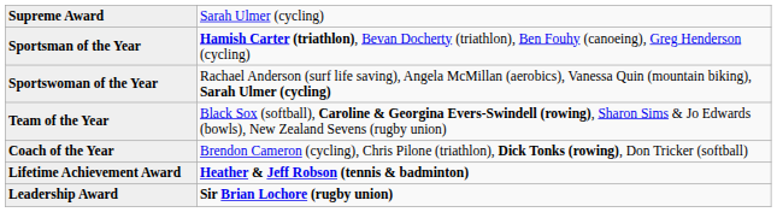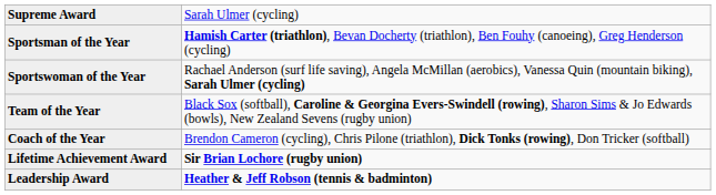 <table class=wikitable style="width:100%">
 <tr>
 <td style="background:#efefef; width:25%;"><strong>Supreme Award</strong></td>
 <td><a href='#'>Sarah Ulmer</a> (cycling)</td>
 </tr>
 <tr>
 <td style="background:#efefef; width:25%;"><strong>Sportsman of the Year</strong></td>
 <td><strong><a href='#'>Hamish Carter</a> (triathlon)</strong>, <a href='#'>Bevan Docherty</a> (triathlon), <a href='#'>Ben Fouhy</a> (canoeing), <a href='#'>Greg Henderson</a> (cycling)</td>
 </tr>
 <tr>
 <td style="background:#efefef;"><strong>Sportswoman of the Year</strong></td>
 <td>Rachael Anderson (surf life saving), Angela McMillan (aerobics), Vanessa Quin (mountain biking), <strong>Sarah Ulmer (cycling)</strong></td>
 </tr>
 <tr>
 <td style="background:#efefef;"><strong>Team of the Year</strong></td>
 <td><a href='#'>Black Sox</a> (softball), <strong>Caroline & Georgina Evers-Swindell (rowing)</strong>, <a href='#'>Sharon Sims</a> & Jo Edwards (bowls), New Zealand Sevens (rugby union)</td>
 </tr>
 <tr>
 <td style="background:#efefef;"><strong>Coach of the Year</strong></td>
 <td><a href='#'>Brendon Cameron</a> (cycling), Chris Pilone (triathlon), <strong>Dick Tonks (rowing)</strong>, Don Tricker (softball)</td>
 </tr>
 <tr>
 <td style="background:#efefef;"><strong>Lifetime Achievement Award</strong></td>
-<td><strong><a href='#'>Heather</a> & <a href='#'>Jeff Robson</a> (tennis & badminton)</strong></td>
+<td><strong>Sir <a href='#'>Brian Lochore</a> (rugby union)</strong></td>
 </tr>
 <tr>
 <td style="background:#efefef;"><strong>Leadership Award</strong></td>
-<td><strong>Sir <a href='#'>Brian Lochore</a> (rugby union)</strong></td>
+<td><strong><a href='#'>Heather</a> & <a href='#'>Jeff Robson</a> (tennis & badminton)</strong></td>
 </tr>
 </table>
